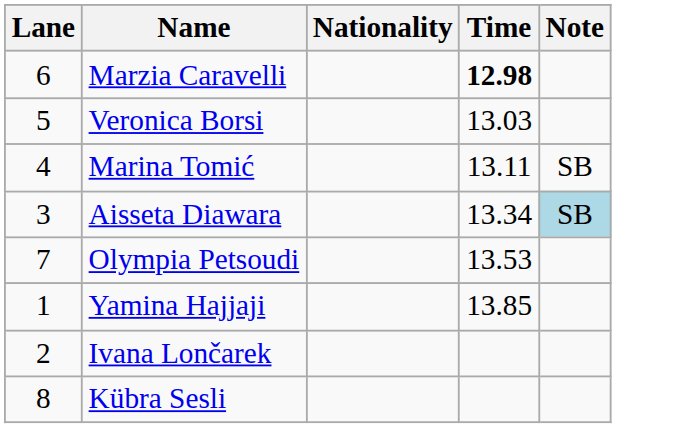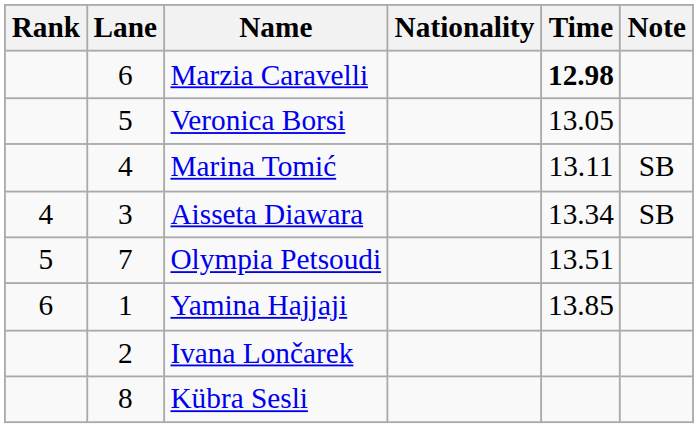 <table class="wikitable sortable" style="text-align:center">
 <tr>
+<th>Rank</th>
 <th>Lane</th>
 <th>Name</th>
 <th>Nationality</th>
 <th>Time</th>
 <th>Note</th>
 </tr>
 <tr>
+<td></td>
 <td>6</td>
 <td align="left"><a href='#'>Marzia Caravelli</a></td>
 <td align="left"></td>
 <td><strong>12.98</strong></td>
 <td></td>
 </tr>
 <tr>
+<td></td>
 <td>5</td>
 <td align="left"><a href='#'>Veronica Borsi</a></td>
 <td align="left"></td>
-<td>13.03</td>
+<td>13.05</td>
 <td></td>
 </tr>
 <tr>
+<td></td>
 <td>4</td>
 <td align="left"><a href='#'>Marina Tomić</a></td>
 <td align="left"></td>
 <td>13.11</td>
 <td>SB</td>
 </tr>
 <tr>
+<td>4</td>
 <td>3</td>
 <td align="left"><a href='#'>Aisseta Diawara</a></td>
 <td align="left"></td>
 <td>13.34</td>
-<td style="background: lightblue;">SB</td>
+<td>SB</td>
 </tr>
 <tr>
+<td>5</td>
 <td>7</td>
 <td align="left"><a href='#'>Olympia Petsoudi</a></td>
 <td align="left"></td>
-<td>13.53</td>
+<td>13.51</td>
 <td></td>
 </tr>
 <tr>
+<td>6</td>
 <td>1</td>
 <td align="left"><a href='#'>Yamina Hajjaji</a></td>
 <td align="left"></td>
 <td>13.85</td>
 <td></td>
 </tr>
 <tr>
+<td></td>
 <td>2</td>
 <td align="left"><a href='#'>Ivana Lončarek</a></td>
 <td align="left"></td>
 <td></td>
 <td></td>
 </tr>
 <tr>
+<td></td>
 <td>8</td>
 <td align="left"><a href='#'>Kübra Sesli</a></td>
 <td align="left"></td>
 <td></td>
 <td></td>
 </tr>
 </table>
